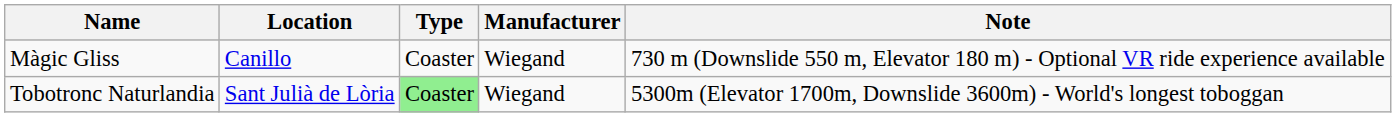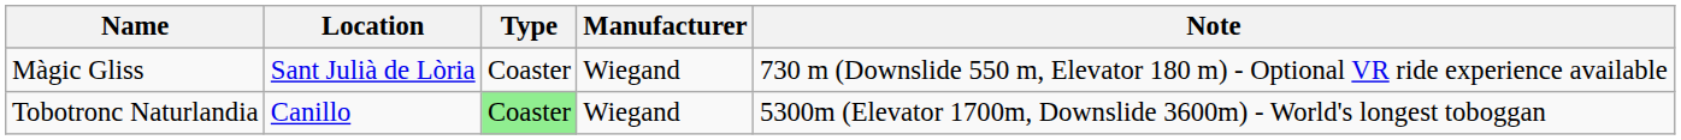 <table class="wikitable sortable">
 <tr>
 <th>Name</th>
 <th>Location</th>
 <th>Type</th>
 <th>Manufacturer</th>
 <th>Note</th>
 </tr>
 <tr>
 <td>Màgic Gliss</td>
-<td><a href='#'>Canillo</a></td>
+<td><a href='#'>Sant Julià de Lòria</a></td>
 <td>Coaster</td>
 <td>Wiegand</td>
 <td>730 m (Downslide 550 m, Elevator 180 m) - Optional <a href='#'>VR</a> ride experience available</td>
 </tr>
 <tr>
 <td>Tobotronc Naturlandia</td>
-<td><a href='#'>Sant Julià de Lòria</a></td>
+<td><a href='#'>Canillo</a></td>
 <td style="background: lightgreen;">Coaster</td>
 <td>Wiegand</td>
 <td>5300m (Elevator 1700m, Downslide 3600m) - World's longest toboggan</td>
 </tr>
 </table>
